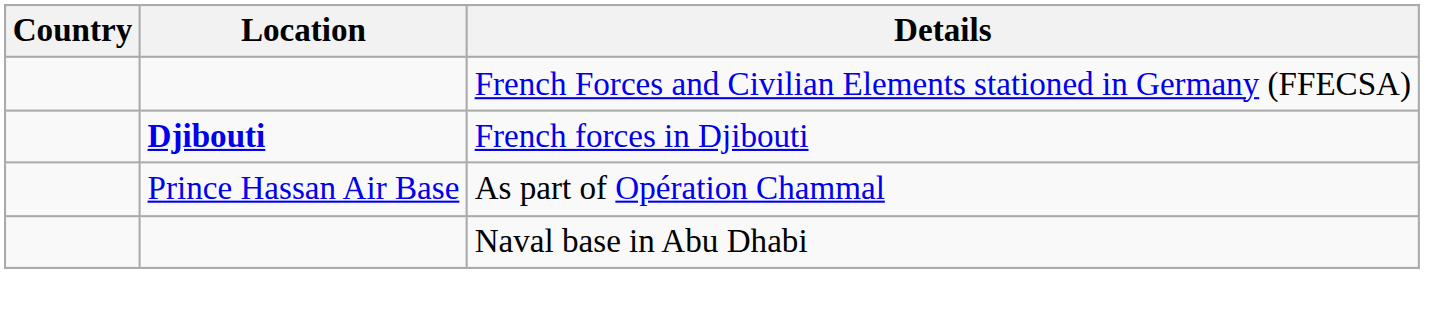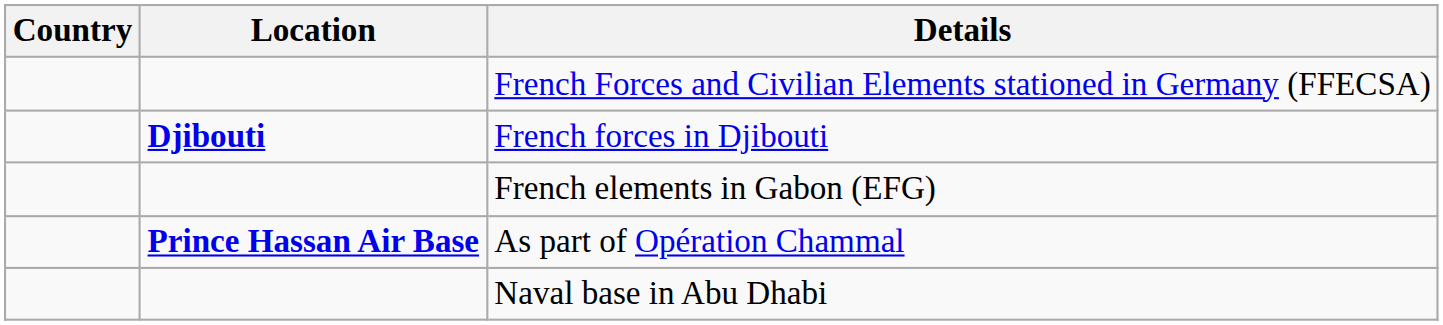 <table class="wikitable">
 <tr>
 <th>Country</th>
 <th>Location</th>
 <th>Details</th>
 </tr>
 <tr>
 <td></td>
 <td></td>
 <td><a href='#'>French Forces and Civilian Elements stationed in Germany</a> (FFECSA)</td>
 </tr>
 <tr>
 <td></td>
 <td><strong><a href='#'>Djibouti</a></strong></td>
 <td><a href='#'>French forces in Djibouti</a></td>
 </tr>
 <tr>
 <td></td>
-<td><a href='#'>Prince Hassan Air Base</a></td>
+<td></td>
+<td>French elements in Gabon (EFG)</td>
+</tr>
+<tr>
+<td></td>
+<td><strong><a href='#'>Prince Hassan Air Base</a></strong></td>
 <td>As part of <a href='#'>Opération Chammal</a></td>
 </tr>
 <tr>
 <td></td>
 <td></td>
 <td>Naval base in Abu Dhabi</td>
 </tr>
 </table>
